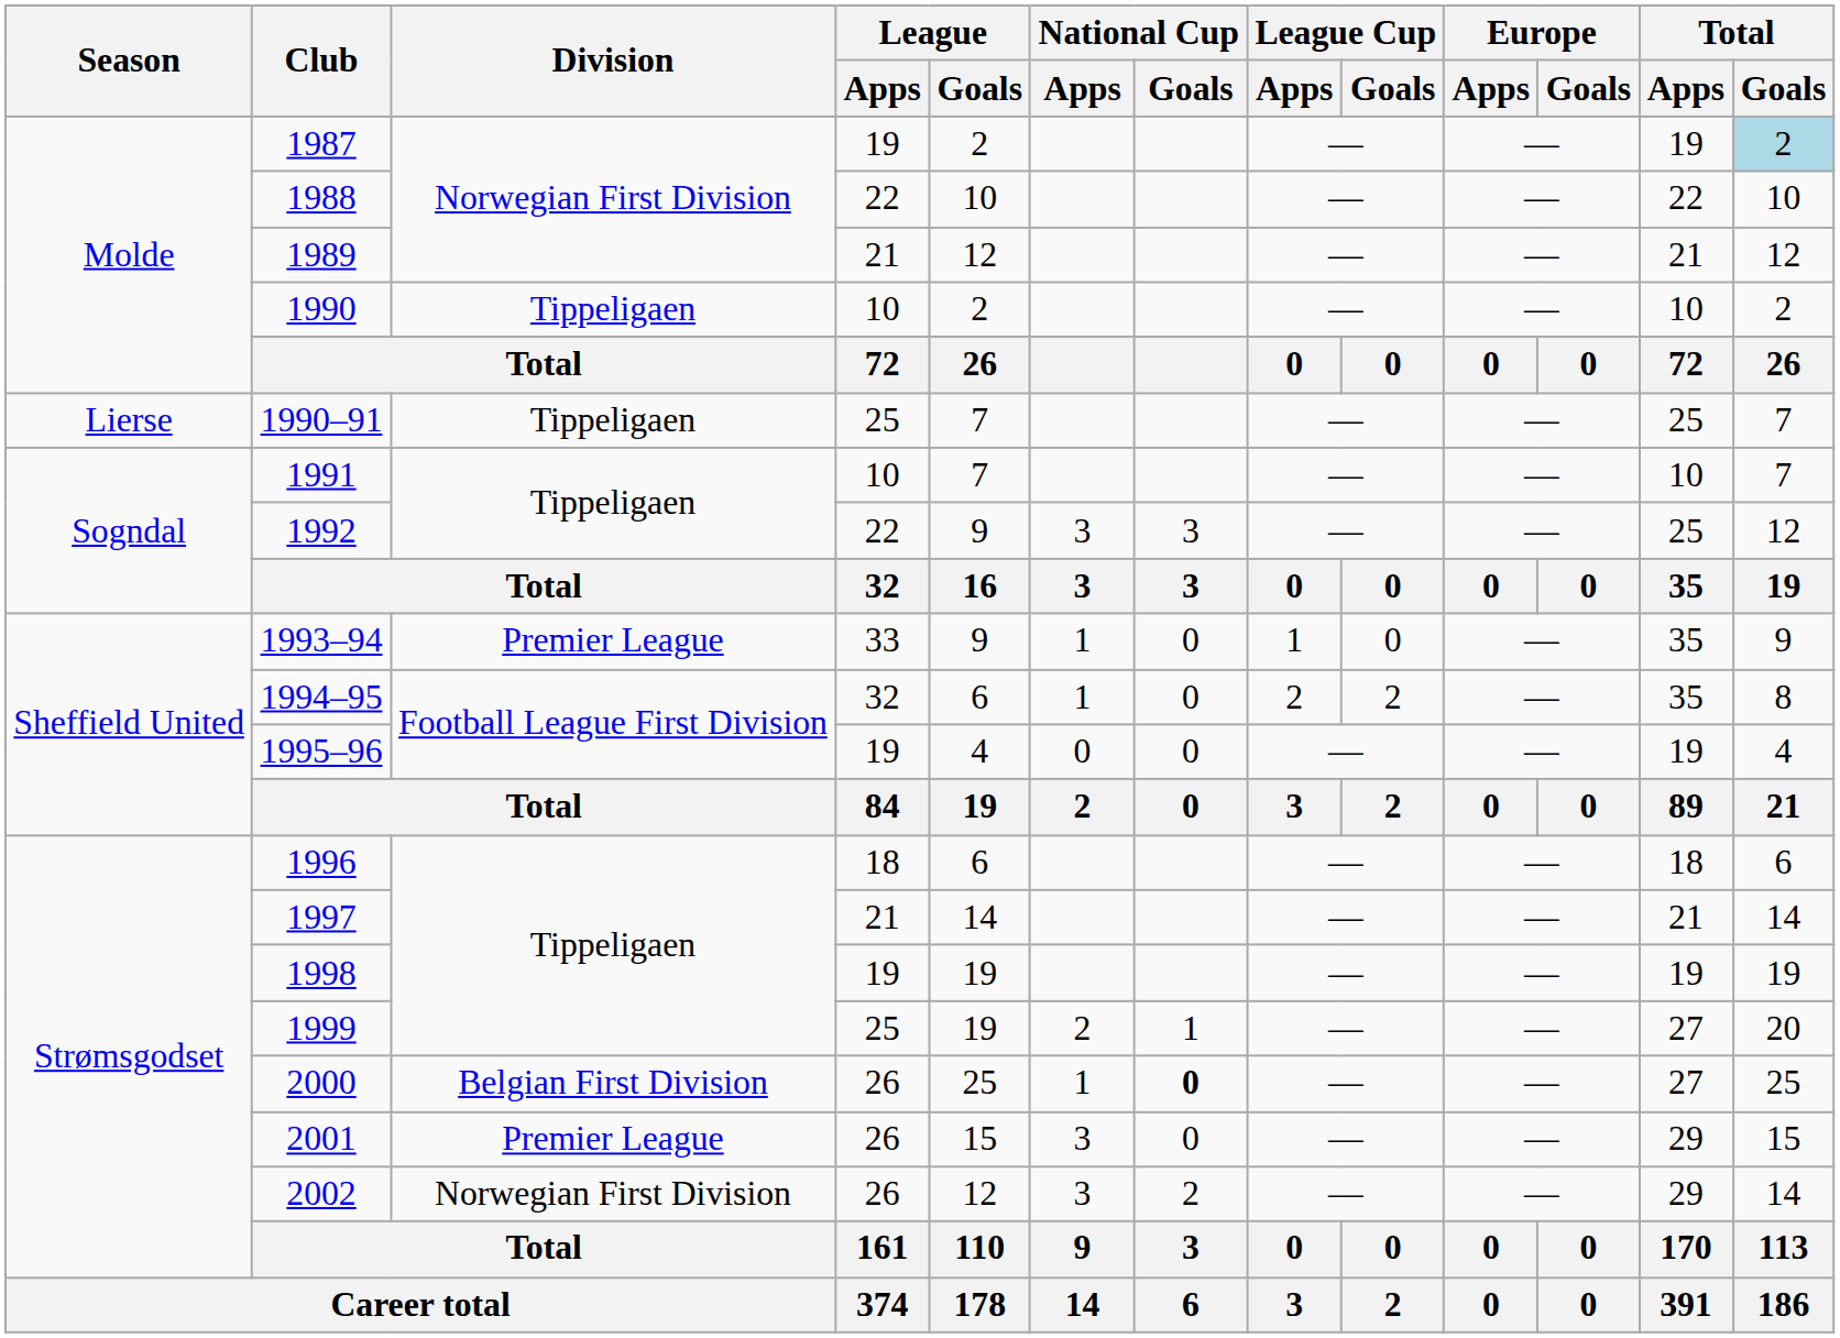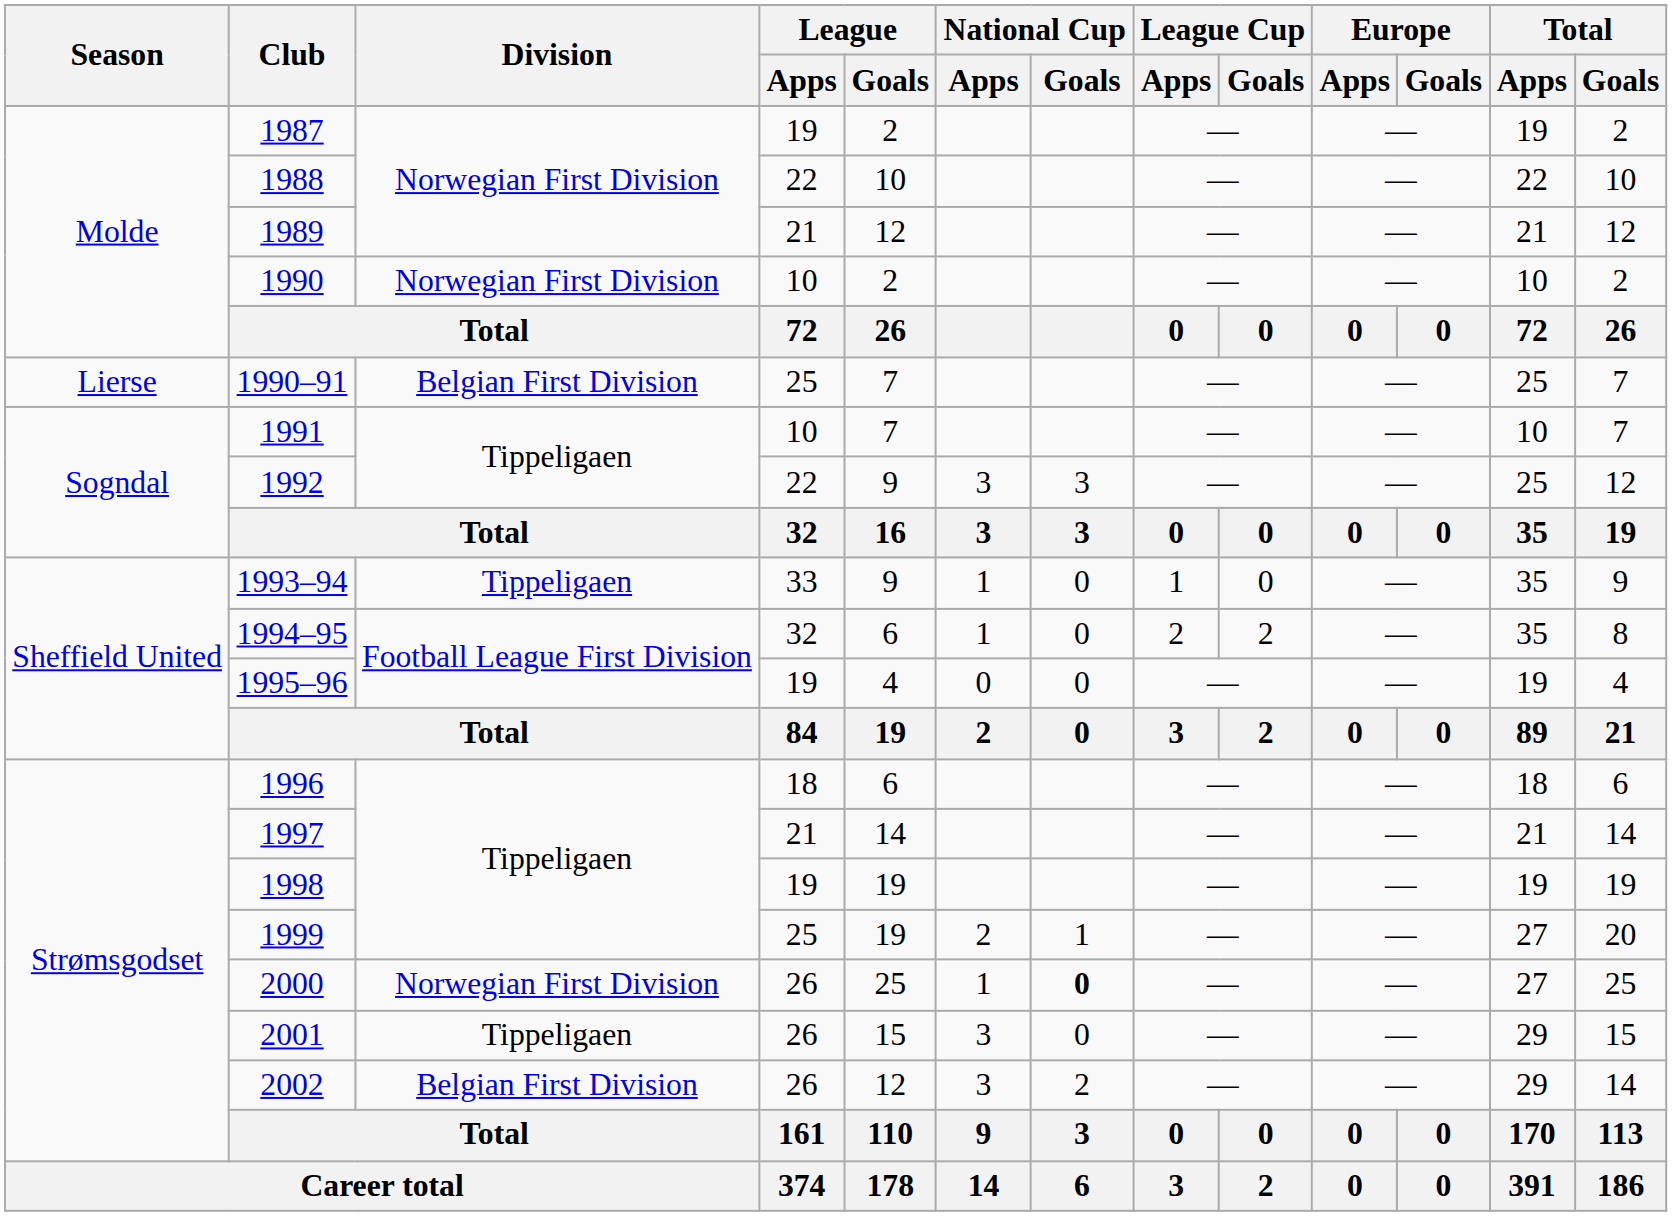 <table class="wikitable" style="text-align:center">
 <tr>
 <th rowspan="2">Season</th>
 <th rowspan="2">Club</th>
 <th rowspan="2">Division</th>
 <th colspan="2">League</th>
 <th colspan="2">National Cup</th>
 <th colspan="2">League Cup</th>
 <th colspan="2">Europe</th>
 <th colspan="2">Total</th>
 </tr>
 <tr>
 <th>Apps</th>
 <th>Goals</th>
 <th>Apps</th>
 <th>Goals</th>
 <th>Apps</th>
 <th>Goals</th>
 <th>Apps</th>
 <th>Goals</th>
 <th>Apps</th>
 <th>Goals</th>
 </tr>
 <tr>
 <td rowspan="5"><a href='#'>Molde</a></td>
 <td><a href='#'>1987</a></td>
 <td rowspan="3"><a href='#'>Norwegian First Division</a></td>
 <td>19</td>
 <td>2</td>
 <td></td>
 <td></td>
 <td colspan="2">—</td>
 <td colspan="2">—</td>
 <td>19</td>
-<td style="background: lightblue;">2</td>
+<td>2</td>
 </tr>
 <tr>
 <td><a href='#'>1988</a></td>
 <td>22</td>
 <td>10</td>
 <td></td>
 <td></td>
 <td colspan="2">—</td>
 <td colspan="2">—</td>
 <td>22</td>
 <td>10</td>
 </tr>
 <tr>
 <td><a href='#'>1989</a></td>
 <td>21</td>
 <td>12</td>
 <td></td>
 <td></td>
 <td colspan="2">—</td>
 <td colspan="2">—</td>
 <td>21</td>
 <td>12</td>
 </tr>
 <tr>
 <td><a href='#'>1990</a></td>
-<td><a href='#'>Tippeligaen</a></td>
+<td><a href='#'>Norwegian First Division</a></td>
 <td>10</td>
 <td>2</td>
 <td></td>
 <td></td>
 <td colspan="2">—</td>
 <td colspan="2">—</td>
 <td>10</td>
 <td>2</td>
 </tr>
 <tr>
 <th colspan="2">Total</th>
 <th>72</th>
 <th>26</th>
 <th></th>
 <th></th>
 <th>0</th>
 <th>0</th>
 <th>0</th>
 <th>0</th>
 <th>72</th>
 <th>26</th>
 </tr>
 <tr>
 <td><a href='#'>Lierse</a></td>
 <td><a href='#'>1990–91</a></td>
-<td>Tippeligaen</td>
+<td><a href='#'>Belgian First Division</a></td>
 <td>25</td>
 <td>7</td>
 <td></td>
 <td></td>
 <td colspan="2">—</td>
 <td colspan="2">—</td>
 <td>25</td>
 <td>7</td>
 </tr>
 <tr>
 <td rowspan="3"><a href='#'>Sogndal</a></td>
 <td><a href='#'>1991</a></td>
 <td rowspan="2">Tippeligaen</td>
 <td>10</td>
 <td>7</td>
 <td></td>
 <td></td>
 <td colspan="2">—</td>
 <td colspan="2">—</td>
 <td>10</td>
 <td>7</td>
 </tr>
 <tr>
 <td><a href='#'>1992</a></td>
 <td>22</td>
 <td>9</td>
 <td>3</td>
 <td>3</td>
 <td colspan="2">—</td>
 <td colspan="2">—</td>
 <td>25</td>
 <td>12</td>
 </tr>
 <tr>
 <th colspan="2">Total</th>
 <th>32</th>
 <th>16</th>
 <th>3</th>
 <th>3</th>
 <th>0</th>
 <th>0</th>
 <th>0</th>
 <th>0</th>
 <th>35</th>
 <th>19</th>
 </tr>
 <tr>
 <td rowspan="4"><a href='#'>Sheffield United</a></td>
 <td><a href='#'>1993–94</a></td>
-<td><a href='#'>Premier League</a></td>
+<td><a href='#'>Tippeligaen</a></td>
 <td>33</td>
 <td>9</td>
 <td>1</td>
 <td>0</td>
 <td>1</td>
 <td>0</td>
 <td colspan="2">—</td>
 <td>35</td>
 <td>9</td>
 </tr>
 <tr>
 <td><a href='#'>1994–95</a></td>
 <td rowspan="2"><a href='#'>Football League First Division</a></td>
 <td>32</td>
 <td>6</td>
 <td>1</td>
 <td>0</td>
 <td>2</td>
 <td>2</td>
 <td colspan="2">—</td>
 <td>35</td>
 <td>8</td>
 </tr>
 <tr>
 <td><a href='#'>1995–96</a></td>
 <td>19</td>
 <td>4</td>
 <td>0</td>
 <td>0</td>
 <td colspan="2">—</td>
 <td colspan="2">—</td>
 <td>19</td>
 <td>4</td>
 </tr>
 <tr>
 <th colspan="2">Total</th>
 <th>84</th>
 <th>19</th>
 <th>2</th>
 <th>0</th>
 <th>3</th>
 <th>2</th>
 <th>0</th>
 <th>0</th>
 <th>89</th>
 <th>21</th>
 </tr>
 <tr>
 <td rowspan="8"><a href='#'>Strømsgodset</a></td>
 <td><a href='#'>1996</a></td>
 <td rowspan="4">Tippeligaen</td>
 <td>18</td>
 <td>6</td>
 <td></td>
 <td></td>
 <td colspan="2">—</td>
 <td colspan="2">—</td>
 <td>18</td>
 <td>6</td>
 </tr>
 <tr>
 <td><a href='#'>1997</a></td>
 <td>21</td>
 <td>14</td>
 <td></td>
 <td></td>
 <td colspan="2">—</td>
 <td colspan="2">—</td>
 <td>21</td>
 <td>14</td>
 </tr>
 <tr>
 <td><a href='#'>1998</a></td>
 <td>19</td>
 <td>19</td>
 <td></td>
 <td></td>
 <td colspan="2">—</td>
 <td colspan="2">—</td>
 <td>19</td>
 <td>19</td>
 </tr>
 <tr>
 <td><a href='#'>1999</a></td>
 <td>25</td>
 <td>19</td>
 <td>2</td>
 <td>1</td>
 <td colspan="2">—</td>
 <td colspan="2">—</td>
 <td>27</td>
 <td>20</td>
 </tr>
 <tr>
 <td><a href='#'>2000</a></td>
-<td><a href='#'>Belgian First Division</a></td>
+<td><a href='#'>Norwegian First Division</a></td>
 <td>26</td>
 <td>25</td>
 <td>1</td>
 <td><strong>0</strong></td>
 <td colspan="2">—</td>
 <td colspan="2">—</td>
 <td>27</td>
 <td>25</td>
 </tr>
 <tr>
 <td><a href='#'>2001</a></td>
-<td><a href='#'>Premier League</a></td>
+<td>Tippeligaen</td>
 <td>26</td>
 <td>15</td>
 <td>3</td>
 <td>0</td>
 <td colspan="2">—</td>
 <td colspan="2">—</td>
 <td>29</td>
 <td>15</td>
 </tr>
 <tr>
 <td><a href='#'>2002</a></td>
-<td>Norwegian First Division</td>
+<td><a href='#'>Belgian First Division</a></td>
 <td>26</td>
 <td>12</td>
 <td>3</td>
 <td>2</td>
 <td colspan="2">—</td>
 <td colspan="2">—</td>
 <td>29</td>
 <td>14</td>
 </tr>
 <tr>
 <th colspan="2">Total</th>
 <th>161</th>
 <th>110</th>
 <th>9</th>
 <th>3</th>
 <th>0</th>
 <th>0</th>
 <th>0</th>
 <th>0</th>
 <th>170</th>
 <th>113</th>
 </tr>
 <tr>
 <th colspan="3">Career total</th>
 <th>374</th>
 <th>178</th>
 <th>14</th>
 <th>6</th>
 <th>3</th>
 <th>2</th>
 <th>0</th>
 <th>0</th>
 <th>391</th>
 <th>186</th>
 </tr>
 </table>
